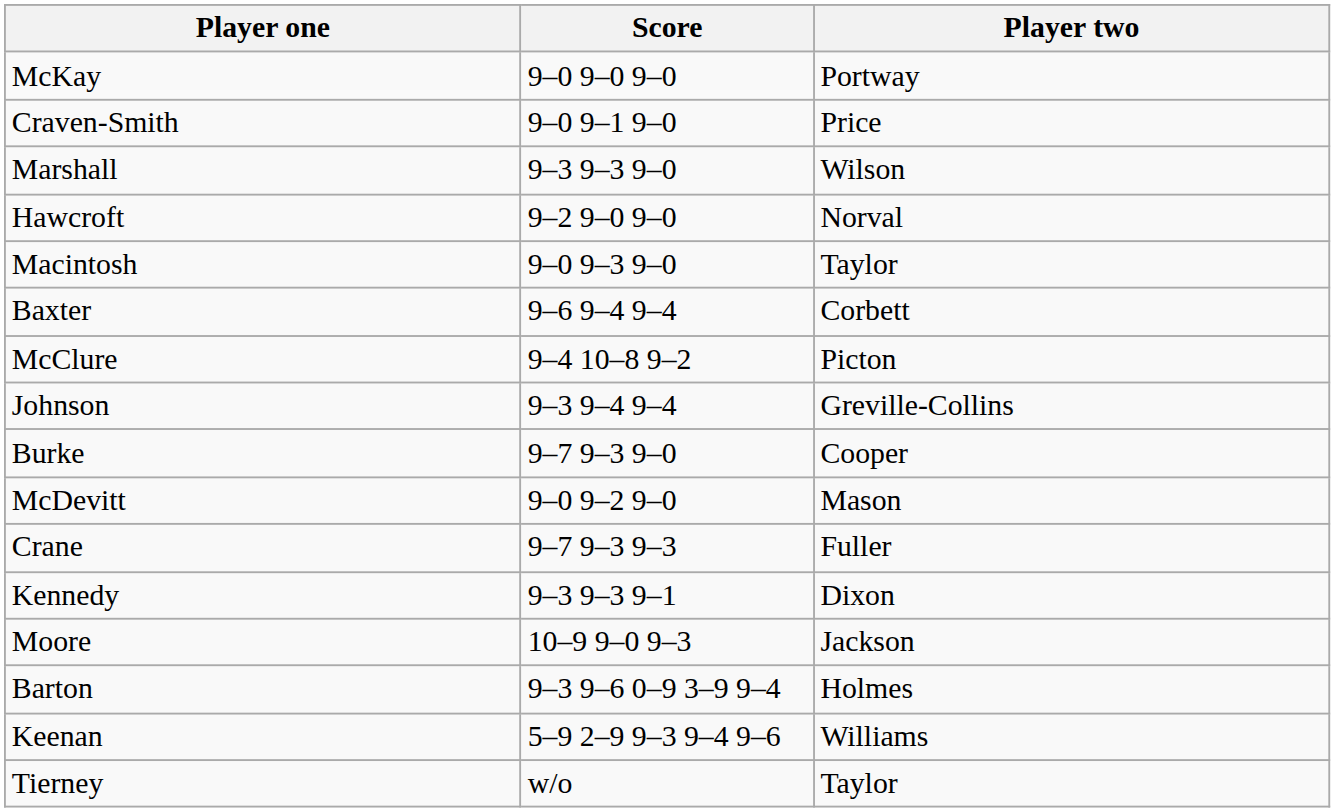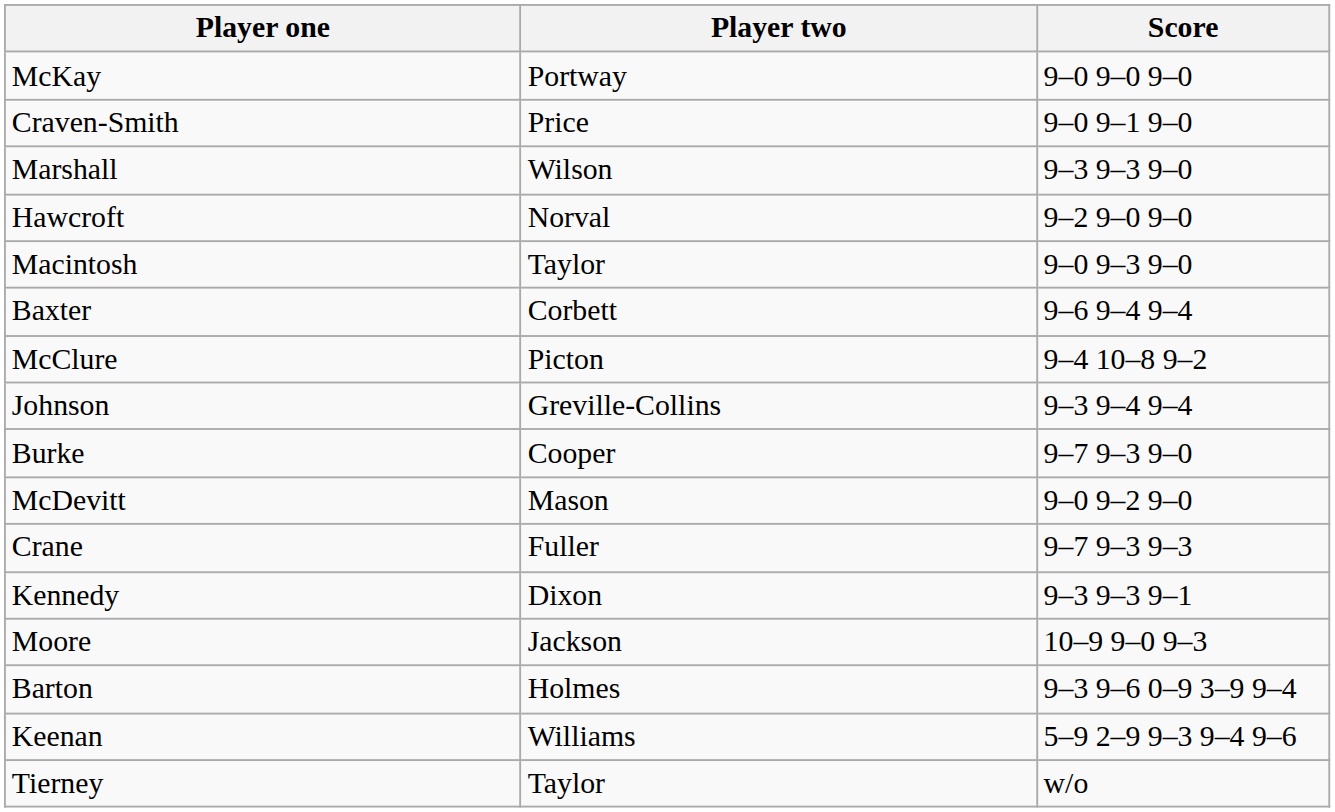 <table class="wikitable">
 <tr>
 <th width=270>Player one</th>
+<th width=270>Player two</th>
 <th width=150>Score</th>
-<th width=270>Player two</th>
 </tr>
 <tr>
 <td> McKay</td>
+<td> Portway</td>
 <td>9–0 9–0 9–0</td>
-<td> Portway</td>
 </tr>
 <tr>
 <td> Craven-Smith</td>
+<td> Price</td>
 <td>9–0 9–1 9–0</td>
-<td> Price</td>
 </tr>
 <tr>
 <td> Marshall</td>
+<td> Wilson</td>
 <td>9–3 9–3 9–0</td>
-<td> Wilson</td>
 </tr>
 <tr>
 <td> Hawcroft</td>
+<td> Norval</td>
 <td>9–2 9–0 9–0</td>
-<td> Norval</td>
 </tr>
 <tr>
 <td> Macintosh</td>
+<td> Taylor</td>
 <td>9–0 9–3 9–0</td>
-<td> Taylor</td>
 </tr>
 <tr>
 <td> Baxter</td>
+<td> Corbett</td>
 <td>9–6 9–4 9–4</td>
-<td> Corbett</td>
 </tr>
 <tr>
 <td> McClure</td>
+<td> Picton</td>
 <td>9–4 10–8 9–2</td>
-<td> Picton</td>
 </tr>
 <tr>
 <td> Johnson</td>
+<td> Greville-Collins</td>
 <td>9–3 9–4 9–4</td>
-<td> Greville-Collins</td>
 </tr>
 <tr>
 <td> Burke</td>
+<td> Cooper</td>
 <td>9–7 9–3 9–0</td>
-<td> Cooper</td>
 </tr>
 <tr>
 <td> McDevitt</td>
+<td> Mason</td>
 <td>9–0 9–2 9–0</td>
-<td> Mason</td>
 </tr>
 <tr>
 <td> Crane</td>
+<td> Fuller</td>
 <td>9–7 9–3 9–3</td>
-<td> Fuller</td>
 </tr>
 <tr>
 <td> Kennedy</td>
+<td> Dixon</td>
 <td>9–3 9–3 9–1</td>
-<td> Dixon</td>
 </tr>
 <tr>
 <td> Moore</td>
+<td> Jackson</td>
 <td>10–9 9–0 9–3</td>
-<td> Jackson</td>
 </tr>
 <tr>
 <td> Barton</td>
+<td> Holmes</td>
 <td>9–3 9–6 0–9 3–9 9–4</td>
-<td> Holmes</td>
 </tr>
 <tr>
 <td> Keenan</td>
+<td> Williams</td>
 <td>5–9 2–9 9–3 9–4 9–6</td>
-<td> Williams</td>
 </tr>
 <tr>
 <td> Tierney</td>
+<td> Taylor</td>
 <td>w/o</td>
-<td> Taylor</td>
 </tr>
 </table>
